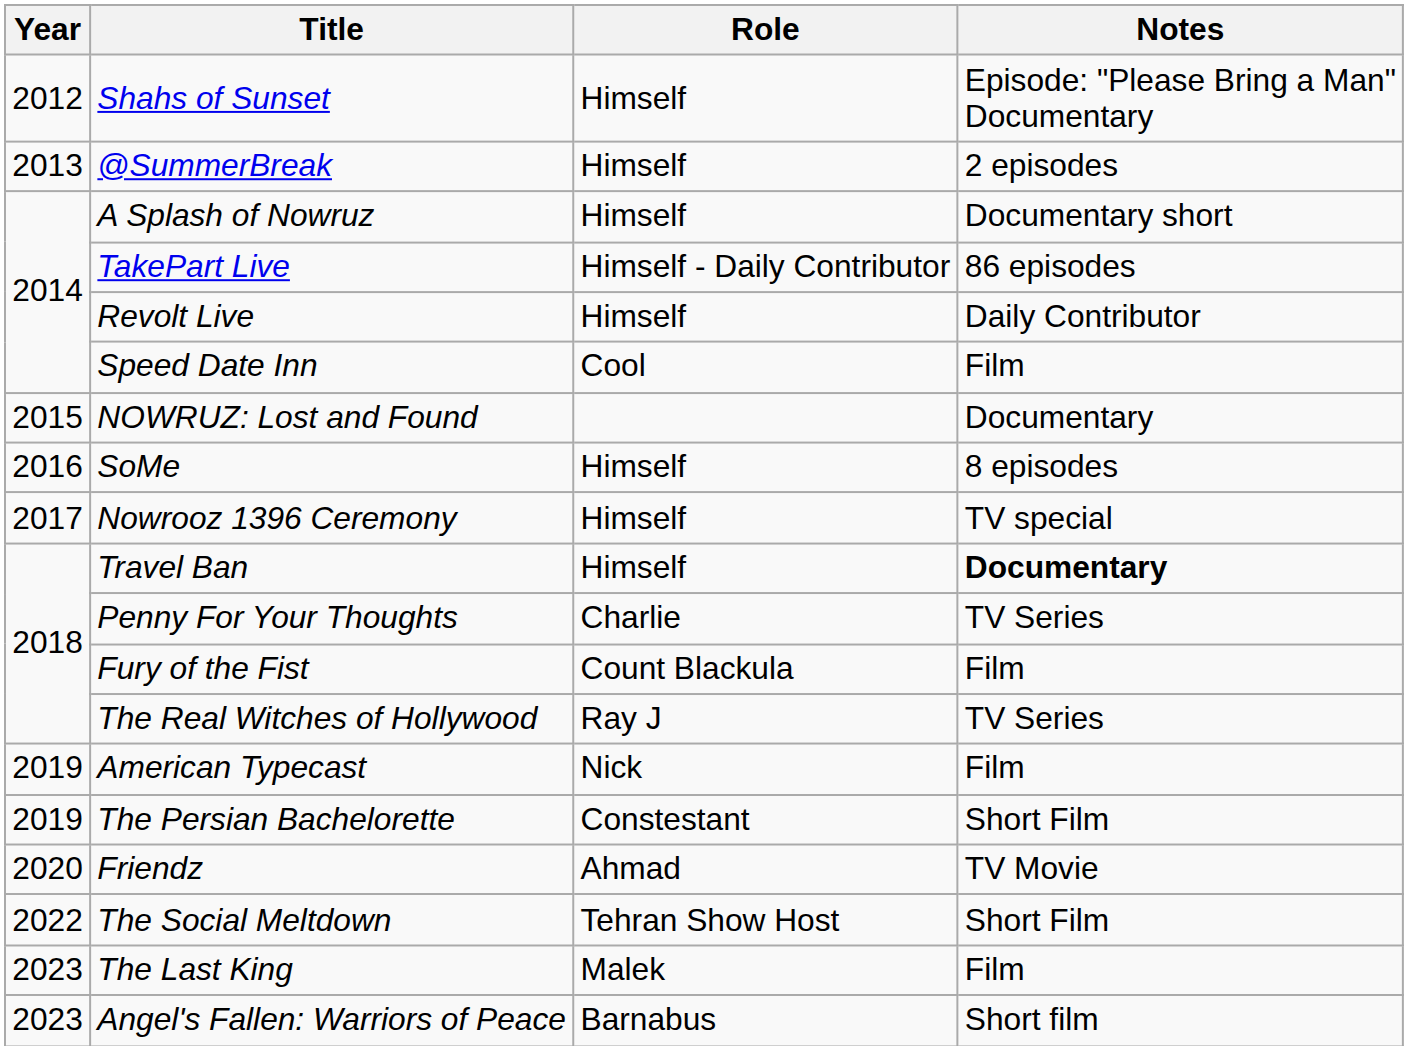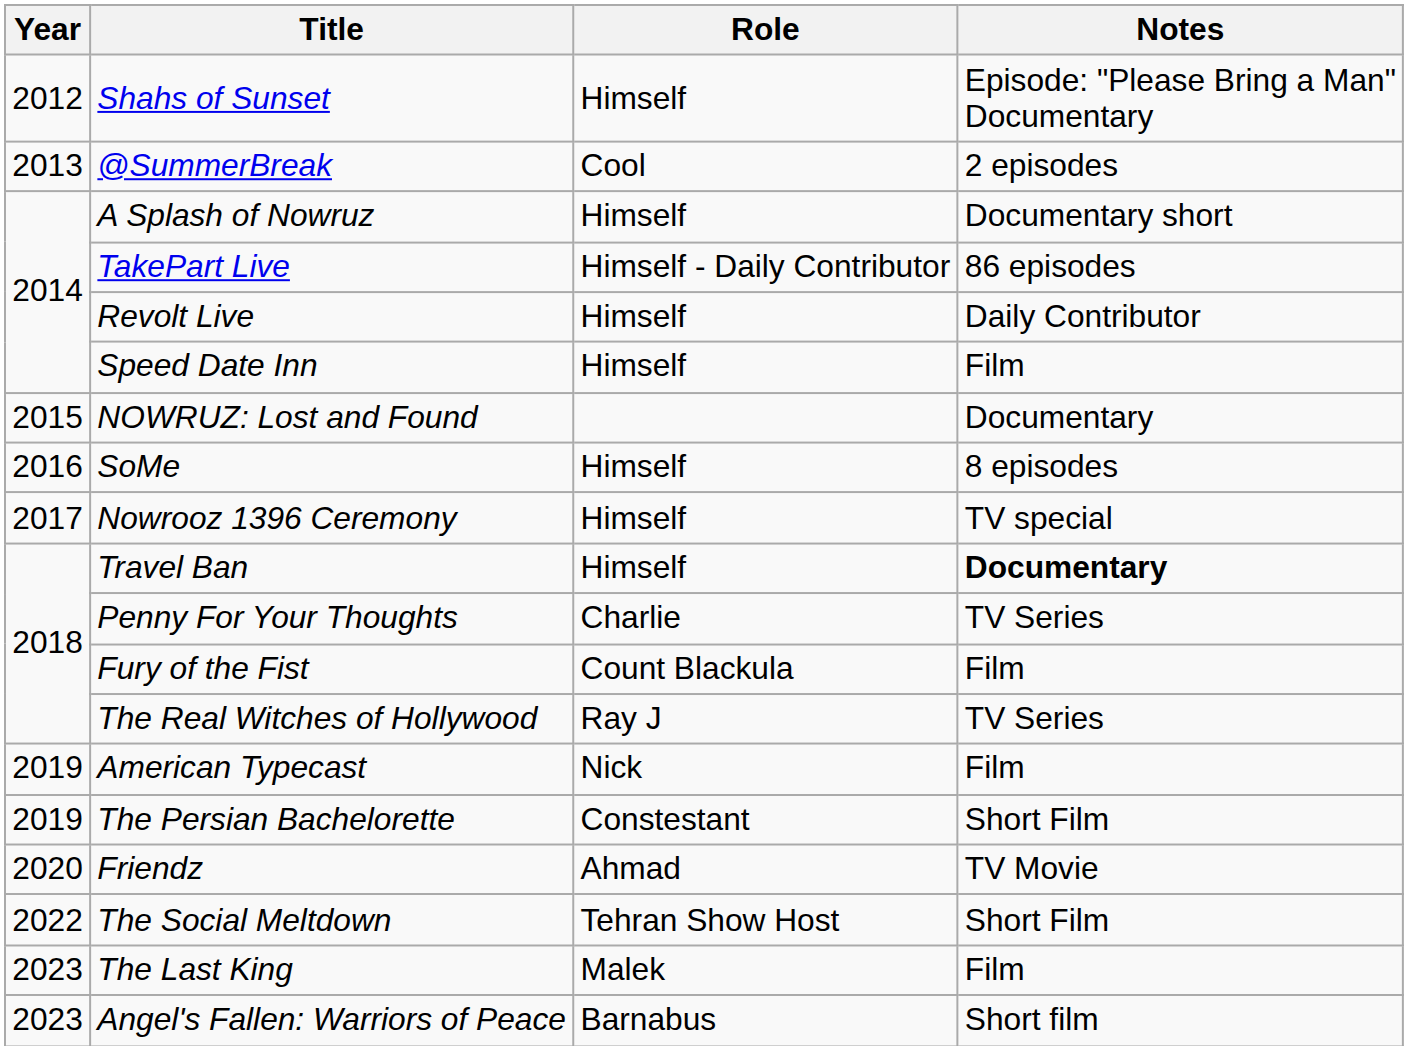 <table class="wikitable sortable">
 <tr>
 <th>Year</th>
 <th>Title</th>
 <th>Role</th>
 <th class="unsortable">Notes</th>
 </tr>
 <tr>
 <td>2012</td>
 <td><em><a href='#'>Shahs of Sunset</a></em></td>
 <td>Himself</td>
 <td>Episode: "Please Bring a Man"<br>Documentary</td>
 </tr>
 <tr>
 <td>2013</td>
 <td><em><a href='#'>@SummerBreak</a></em></td>
-<td>Himself</td>
+<td>Cool</td>
 <td>2 episodes</td>
 </tr>
 <tr>
 <td rowspan=4>2014</td>
 <td><em>A Splash of Nowruz</em></td>
 <td>Himself</td>
 <td>Documentary short</td>
 </tr>
 <tr>
 <td><em><a href='#'>TakePart Live</a></em></td>
 <td>Himself - Daily Contributor</td>
 <td>86 episodes</td>
 </tr>
 <tr>
 <td><em>Revolt Live</em></td>
 <td>Himself</td>
 <td>Daily Contributor</td>
 </tr>
 <tr>
 <td><em>Speed Date Inn</em></td>
-<td>Cool</td>
+<td>Himself</td>
 <td>Film</td>
 </tr>
 <tr>
 <td>2015</td>
 <td><em>NOWRUZ: Lost and Found</em></td>
 <td></td>
 <td>Documentary</td>
 </tr>
 <tr>
 <td>2016</td>
 <td><em>SoMe</em></td>
 <td>Himself</td>
 <td>8 episodes</td>
 </tr>
 <tr>
 <td>2017</td>
 <td><em>Nowrooz 1396 Ceremony</em></td>
 <td>Himself</td>
 <td>TV special</td>
 </tr>
 <tr>
 <td rowspan=4>2018</td>
 <td><em>Travel Ban</em></td>
 <td>Himself</td>
 <td><strong>Documentary</strong></td>
 </tr>
 <tr>
 <td><em>Penny For Your Thoughts</em></td>
 <td>Charlie</td>
 <td>TV Series</td>
 </tr>
 <tr>
 <td><em>Fury of the Fist</em></td>
 <td>Count Blackula</td>
 <td>Film</td>
 </tr>
 <tr>
 <td><em>The Real Witches of Hollywood</em></td>
 <td>Ray J</td>
 <td>TV Series</td>
 </tr>
 <tr>
 <td>2019</td>
 <td><em>American Typecast</em></td>
 <td>Nick</td>
 <td>Film</td>
 </tr>
 <tr>
 <td>2019</td>
 <td><em>The Persian Bachelorette</em></td>
 <td>Constestant</td>
 <td>Short Film</td>
 </tr>
 <tr>
 <td>2020</td>
 <td><em>Friendz</em></td>
 <td>Ahmad</td>
 <td>TV Movie</td>
 </tr>
 <tr>
 <td>2022</td>
 <td><em>The Social Meltdown</em></td>
 <td>Tehran Show Host</td>
 <td>Short Film</td>
 </tr>
 <tr>
 <td>2023</td>
 <td><em>The Last King</em></td>
 <td>Malek</td>
 <td>Film</td>
 </tr>
 <tr>
 <td>2023</td>
 <td><em>Angel's Fallen: Warriors of Peace</em></td>
 <td>Barnabus</td>
 <td>Short film</td>
 </tr>
 </table>
